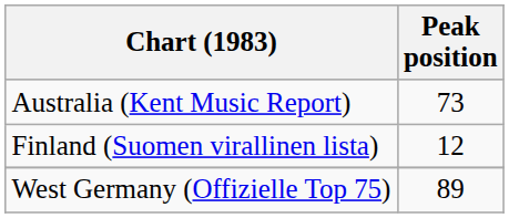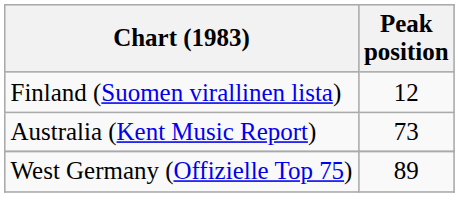 <table class="wikitable sortable">
 <tr>
 <th>Chart (1983)</th>
 <th>Peak<br>position</th>
 </tr>
 <tr>
+<td>Finland (<a href='#'>Suomen virallinen lista</a>)</td>
+<td style="text-align:center;">12</td>
+</tr>
+<tr>
 <td>Australia (<a href='#'>Kent Music Report</a>)</td>
 <td style="text-align:center;">73</td>
-</tr>
-<tr>
-<td>Finland (<a href='#'>Suomen virallinen lista</a>)</td>
-<td style="text-align:center;">12</td>
 </tr>
 <tr>
 </tr>
 <tr>
 </tr>
 <tr>
 </tr>
 <tr>
 </tr>
 <tr>
 </tr>
 <tr>
 </tr>
 <tr>
 </tr>
 <tr>
 <td>West Germany (<a href='#'>Offizielle Top 75</a>)</td>
 <td style="text-align:center;">89</td>
 </tr>
 </table>
